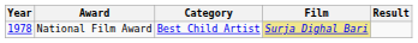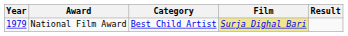 <table class="wikitable" style="font-size: 95%;">
 <tr>
 <th>Year</th>
 <th>Award</th>
 <th>Category</th>
 <th>Film</th>
 <th>Result</th>
 </tr>
 <tr>
-<td><a href='#'>1978</a></td>
+<td><a href='#'>1979</a></td>
 <td>National Film Award</td>
 <td><a href='#'>Best Child Artist</a></td>
 <td style="background: khaki;"><em><a href='#'>Surja Dighal Bari</a></em></td>
 <td></td>
 </tr>
 </table>
